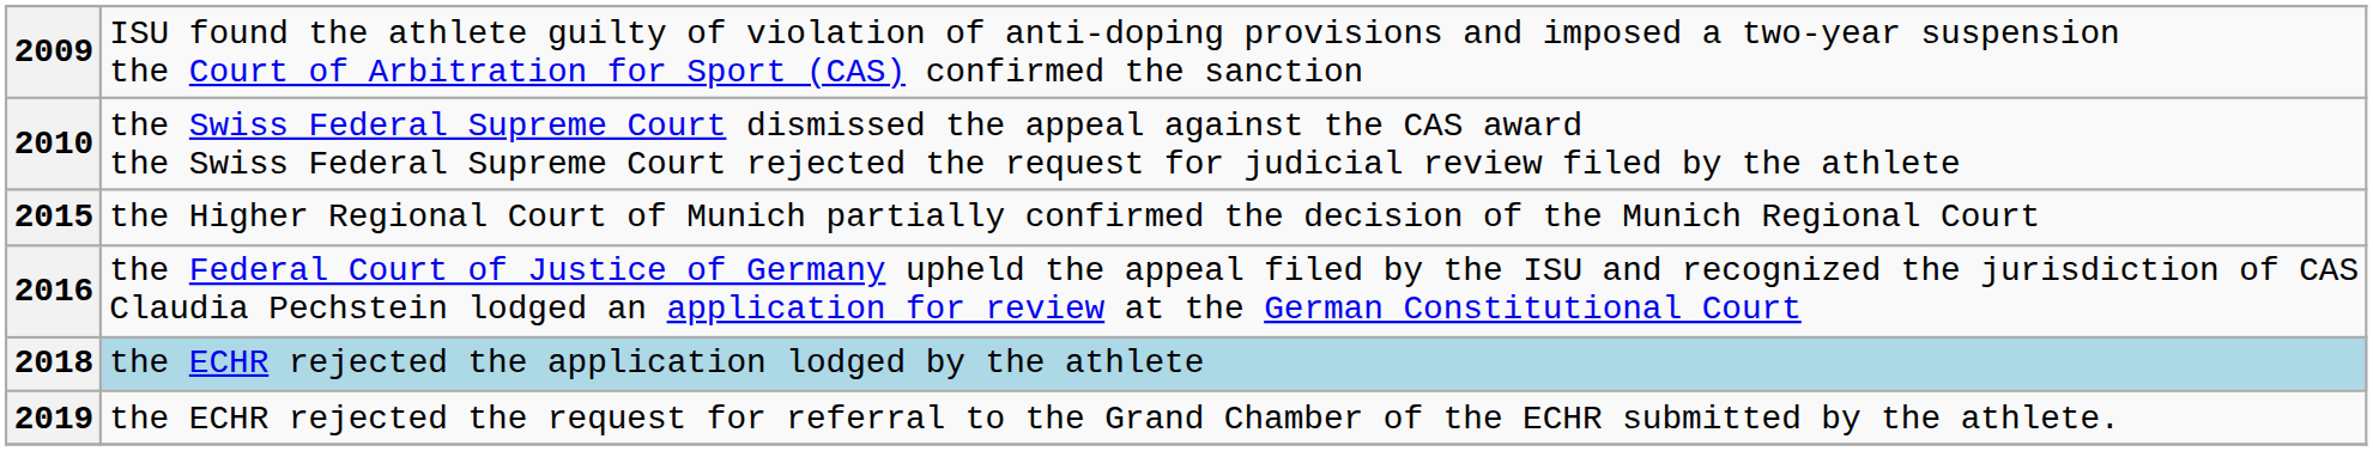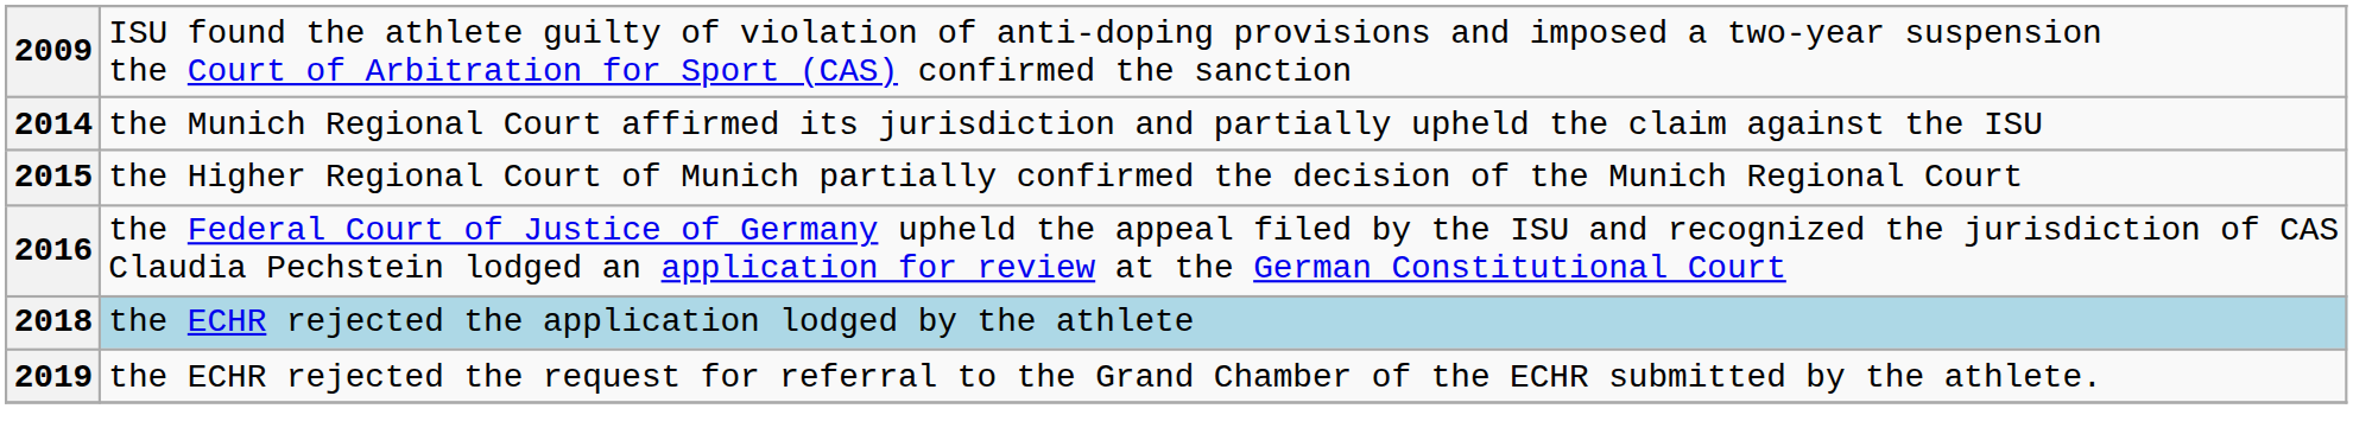 <table class="wikitable mw-collapsible mw-collapsed">
 <tr>
 </tr>
 <tr>
 <th scope="row">2009</th>
 <td>ISU found the athlete guilty of violation of anti-doping provisions and imposed a two-year suspension<br>the <a href='#'>Court of Arbitration for Sport (CAS)</a> confirmed the sanction</td>
 </tr>
 <tr>
-<th scope="row">2010</th>
-<td>the <a href='#'>Swiss Federal Supreme Court</a> dismissed the appeal against the CAS award <br>the Swiss Federal Supreme Court rejected the request for judicial review filed by the athlete</td>
+<th scope="row">2014</th>
+<td>the Munich Regional Court affirmed its jurisdiction and partially upheld the claim against the ISU</td>
 </tr>
 <tr>
 <th scope="row">2015</th>
 <td>the Higher Regional Court of Munich partially confirmed the decision of the Munich Regional Court</td>
 </tr>
 <tr>
 <th scope="row">2016</th>
 <td>the <a href='#'>Federal Court of Justice of Germany</a> upheld the appeal filed by the ISU and recognized the jurisdiction of CAS<br> Claudia Pechstein lodged an <a href='#'>application for review</a> at the <a href='#'>German Constitutional Court</a></td>
 </tr>
 <tr>
 <th scope="row">2018</th>
 <td style="background: lightblue;">the <a href='#'>ECHR</a> rejected the application lodged by the athlete</td>
 </tr>
 <tr>
 <th scope="row">2019</th>
 <td>the ECHR rejected the request for referral to the Grand Chamber of the ECHR submitted by the athlete.</td>
 </tr>
 <tr>
 </tr>
 </table>
